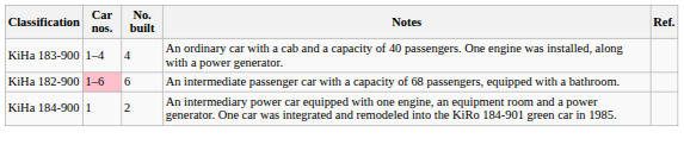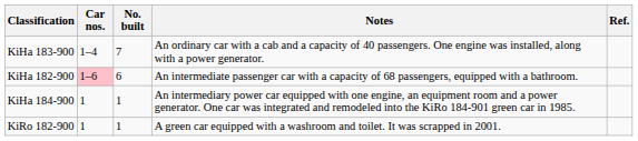 <table class="wikitable">
 <tr>
 <th>Classification</th>
 <th>Car nos.</th>
 <th>No. built</th>
 <th>Notes</th>
 <th>Ref.</th>
 </tr>
 <tr>
 <td>KiHa 183-900</td>
 <td>1–4</td>
-<td>4</td>
+<td>7</td>
 <td>An ordinary car with a cab and a capacity of 40 passengers. One engine was installed, along with a power generator.</td>
 <td></td>
 </tr>
 <tr>
 <td>KiHa 182-900</td>
 <td style="background: pink;">1–6</td>
 <td>6</td>
 <td>An intermediate passenger car with a capacity of 68 passengers, equipped with a bathroom.</td>
 <td></td>
 </tr>
 <tr>
 <td>KiHa 184-900</td>
 <td>1</td>
-<td>2</td>
+<td>1</td>
 <td>An intermediary power car equipped with one engine, an equipment room and a power generator. One car was integrated and remodeled into the KiRo 184-901 green car in 1985.</td>
 <td></td>
 </tr>
+<tr>
+<td>KiRo 182-900</td>
+<td>1</td>
+<td>1</td>
+<td>A green car equipped with a washroom and toilet. It was scrapped in 2001.</td>
+<td></td>
+</tr>
 </table>
